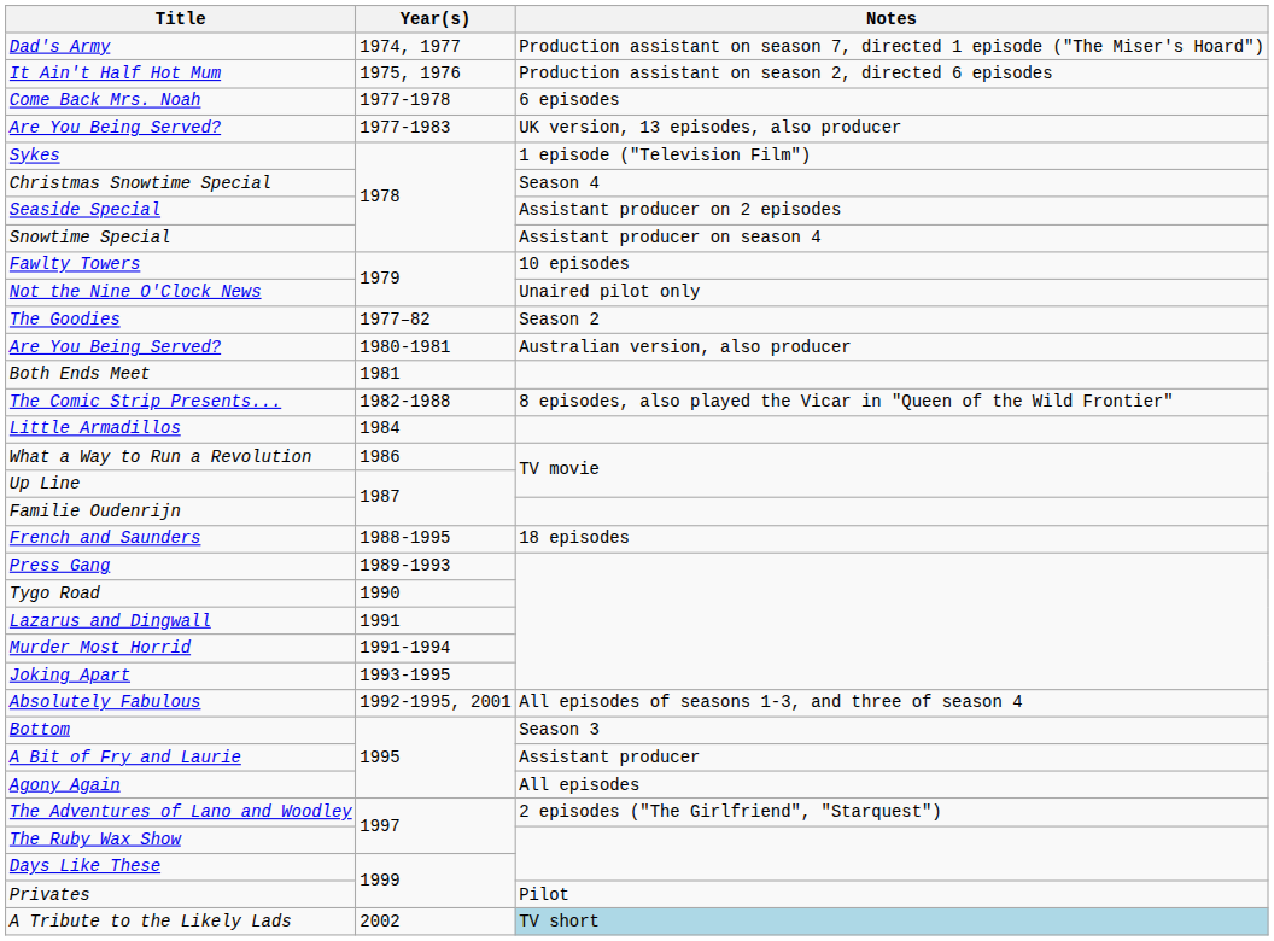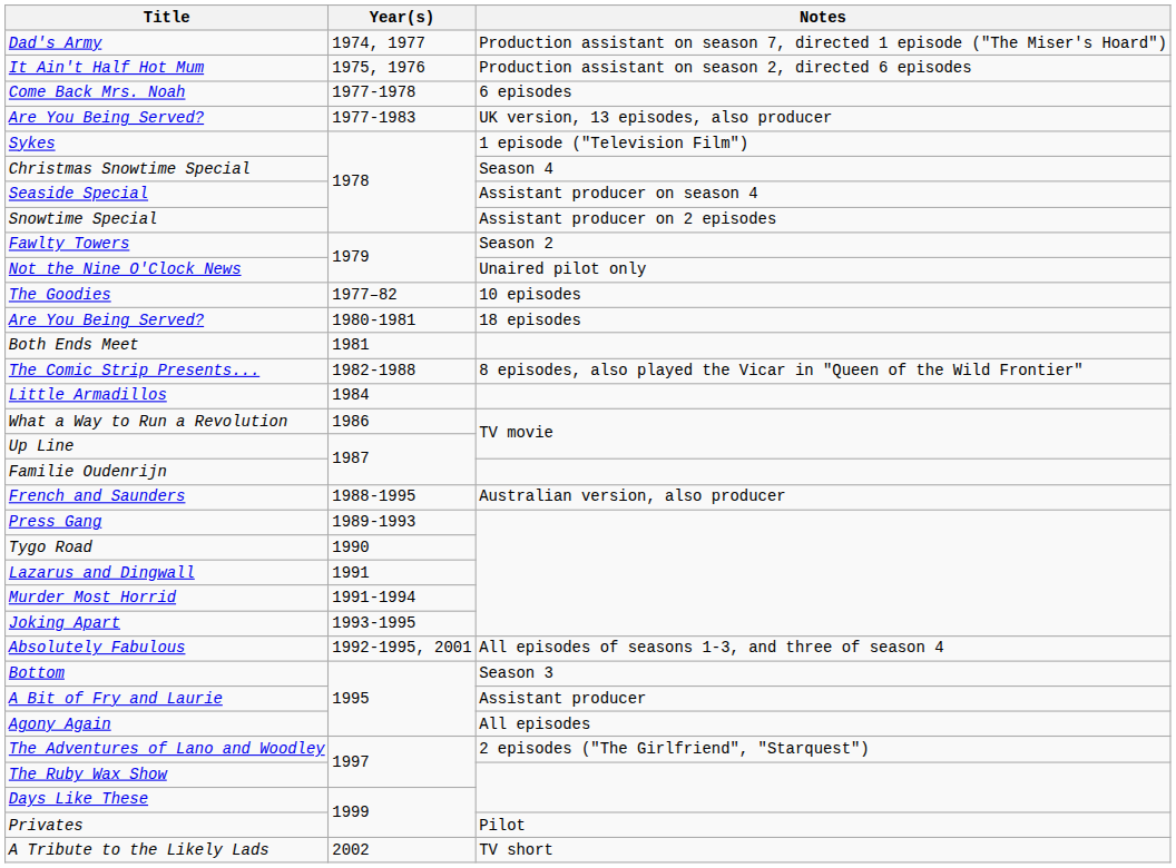 <table class="wikitable">
 <tr>
 <th>Title</th>
 <th>Year(s)</th>
 <th>Notes</th>
 </tr>
 <tr>
 <td><em><a href='#'>Dad's Army</a></em></td>
 <td>1974, 1977</td>
 <td>Production assistant on season 7, directed 1 episode ("The Miser's Hoard")</td>
 </tr>
 <tr>
 <td><em><a href='#'>It Ain't Half Hot Mum</a></em></td>
 <td>1975, 1976</td>
 <td>Production assistant on season 2, directed 6 episodes</td>
 </tr>
 <tr>
 <td><em><a href='#'>Come Back Mrs. Noah</a></em></td>
 <td>1977-1978</td>
 <td>6 episodes</td>
 </tr>
 <tr>
 <td><em><a href='#'>Are You Being Served?</a></em></td>
 <td>1977-1983</td>
 <td>UK version, 13 episodes, also producer</td>
 </tr>
 <tr>
 <td><em><a href='#'>Sykes</a></em></td>
 <td rowspan="4">1978</td>
 <td>1 episode ("Television Film")</td>
 </tr>
 <tr>
 <td><em>Christmas Snowtime Special</em></td>
 <td>Season 4</td>
 </tr>
 <tr>
 <td><em><a href='#'>Seaside Special</a></em></td>
-<td>Assistant producer on 2 episodes</td>
+<td>Assistant producer on season 4</td>
 </tr>
 <tr>
 <td><em>Snowtime Special</em></td>
-<td>Assistant producer on season 4</td>
+<td>Assistant producer on 2 episodes</td>
 </tr>
 <tr>
 <td><em><a href='#'>Fawlty Towers</a></em></td>
 <td rowspan="2">1979</td>
-<td>10 episodes</td>
+<td>Season 2</td>
 </tr>
 <tr>
 <td><em><a href='#'>Not the Nine O'Clock News</a></em></td>
 <td>Unaired pilot only</td>
 </tr>
 <tr>
 <td><em><a href='#'>The Goodies</a></em></td>
 <td>1977–82</td>
-<td>Season 2</td>
+<td>10 episodes</td>
 </tr>
 <tr>
 <td><em><a href='#'>Are You Being Served?</a></em></td>
 <td>1980-1981</td>
-<td>Australian version, also producer</td>
+<td>18 episodes</td>
 </tr>
 <tr>
 <td><em>Both Ends Meet</em></td>
 <td>1981</td>
 <td></td>
 </tr>
 <tr>
 <td><em><a href='#'>The Comic Strip Presents...</a></em></td>
 <td>1982-1988</td>
 <td>8 episodes, also played the Vicar in "Queen of the Wild Frontier"</td>
 </tr>
 <tr>
 <td><em><a href='#'>Little Armadillos</a></em></td>
 <td>1984</td>
 <td></td>
 </tr>
 <tr>
 <td><em>What a Way to Run a Revolution</em></td>
 <td>1986</td>
 <td rowspan="2">TV movie</td>
 </tr>
 <tr>
 <td><em>Up Line</em></td>
 <td rowspan="2">1987</td>
 </tr>
 <tr>
 <td><em>Familie Oudenrijn</em></td>
 <td></td>
 </tr>
 <tr>
 <td><em><a href='#'>French and Saunders</a></em></td>
 <td>1988-1995</td>
-<td>18 episodes</td>
+<td>Australian version, also producer</td>
 </tr>
 <tr>
 <td><em><a href='#'>Press Gang</a></em></td>
 <td>1989-1993</td>
 <td rowspan="5"></td>
 </tr>
 <tr>
 <td><em>Tygo Road</em></td>
 <td>1990</td>
 </tr>
 <tr>
 <td><em><a href='#'>Lazarus and Dingwall</a></em></td>
 <td>1991</td>
 </tr>
 <tr>
 <td><em><a href='#'>Murder Most Horrid</a></em></td>
 <td>1991-1994</td>
 </tr>
 <tr>
 <td><em><a href='#'>Joking Apart</a></em></td>
 <td>1993-1995</td>
 </tr>
 <tr>
 <td><em><a href='#'>Absolutely Fabulous</a></em></td>
 <td>1992-1995, 2001</td>
 <td>All episodes of seasons 1-3, and three of season 4</td>
 </tr>
 <tr>
 <td><em><a href='#'>Bottom</a></em></td>
 <td rowspan="3">1995</td>
 <td>Season 3</td>
 </tr>
 <tr>
 <td><em><a href='#'>A Bit of Fry and Laurie</a></em></td>
 <td>Assistant producer</td>
 </tr>
 <tr>
 <td><em><a href='#'>Agony Again</a></em></td>
 <td>All episodes</td>
 </tr>
 <tr>
 <td><em><a href='#'>The Adventures of Lano and Woodley</a></em></td>
 <td rowspan="2">1997</td>
 <td>2 episodes ("The Girlfriend", "Starquest")</td>
 </tr>
 <tr>
 <td><em><a href='#'>The Ruby Wax Show</a></em></td>
 <td rowspan="2"></td>
 </tr>
 <tr>
 <td><em><a href='#'>Days Like These</a></em></td>
 <td rowspan="2">1999</td>
 </tr>
 <tr>
 <td><em>Privates</em></td>
 <td>Pilot</td>
 </tr>
 <tr>
 <td><em>A Tribute to the Likely Lads</em></td>
 <td>2002</td>
-<td style="background: lightblue;">TV short</td>
+<td>TV short</td>
 </tr>
 </table>
